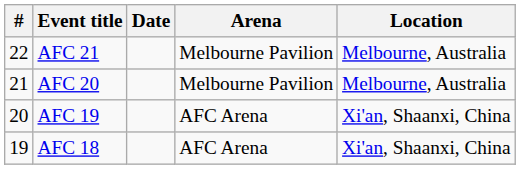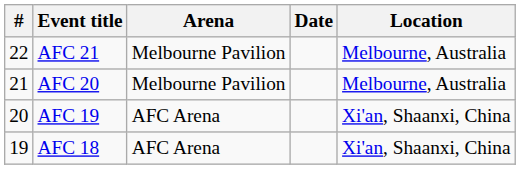 <table class="sortable wikitable succession-box" style="font-size:90%;">
 <tr>
 <th scope="col">#</th>
 <th scope="col">Event title</th>
+<th scope="col">Arena</th>
 <th scope="col">Date</th>
-<th scope="col">Arena</th>
 <th scope="col">Location</th>
 </tr>
 <tr>
 <td align="center">22</td>
 <td><a href='#'>AFC 21</a></td>
+<td>Melbourne Pavilion</td>
 <td></td>
-<td>Melbourne Pavilion</td>
 <td><a href='#'>Melbourne</a>, Australia</td>
 </tr>
 <tr>
 <td align="center">21</td>
 <td><a href='#'>AFC 20</a></td>
+<td>Melbourne Pavilion</td>
 <td></td>
-<td>Melbourne Pavilion</td>
 <td><a href='#'>Melbourne</a>, Australia</td>
 </tr>
 <tr>
 <td align="center">20</td>
 <td><a href='#'>AFC 19</a></td>
+<td>AFC Arena</td>
 <td></td>
-<td>AFC Arena</td>
 <td><a href='#'>Xi'an</a>, Shaanxi, China</td>
 </tr>
 <tr>
 <td align="center">19</td>
 <td><a href='#'>AFC 18</a></td>
+<td>AFC Arena</td>
 <td></td>
-<td>AFC Arena</td>
 <td><a href='#'>Xi'an</a>, Shaanxi, China</td>
 </tr>
 </table>
